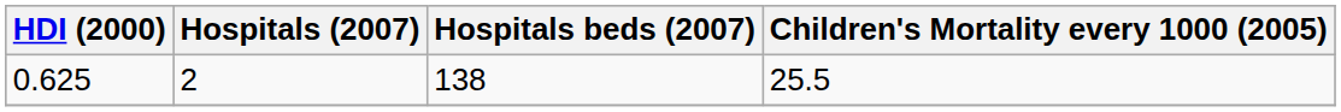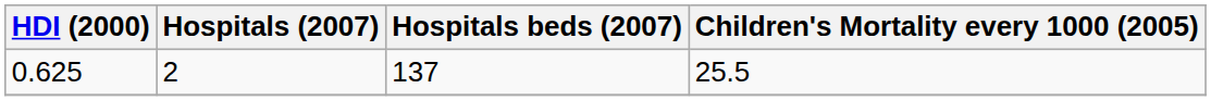 <table class="wikitable" border="1">
 <tr>
 <th><a href='#'>HDI</a> (2000)</th>
 <th>Hospitals (2007)</th>
 <th>Hospitals beds (2007)</th>
 <th>Children's Mortality every 1000 (2005)</th>
 </tr>
 <tr>
 <td>0.625</td>
 <td>2</td>
-<td>138</td>
+<td>137</td>
 <td>25.5</td>
 </tr>
 <tr>
 </tr>
 </table>
